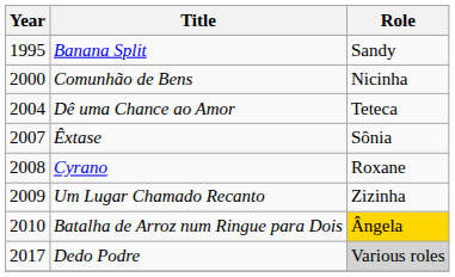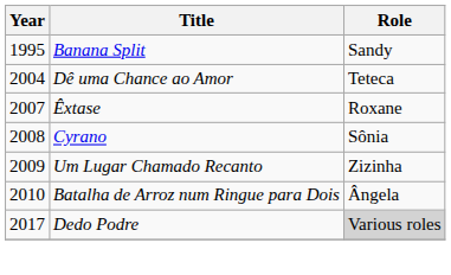 <table class="wikitable" style="font-size: 90%;">
 <tr>
 <th>Year</th>
 <th>Title</th>
 <th>Role</th>
 </tr>
 <tr>
 <td>1995</td>
 <td><em><a href='#'>Banana Split</a></em></td>
 <td>Sandy</td>
 </tr>
 <tr>
-<td>2000</td>
-<td><em>Comunhão de Bens</em></td>
-<td>Nicinha</td>
-</tr>
-<tr>
 <td>2004</td>
 <td><em>Dê uma Chance ao Amor</em></td>
 <td>Teteca</td>
 </tr>
 <tr>
 <td>2007</td>
 <td><em>Êxtase</em></td>
-<td>Sônia</td>
+<td>Roxane</td>
 </tr>
 <tr>
 <td>2008</td>
 <td><em><a href='#'>Cyrano</a></em></td>
-<td>Roxane</td>
+<td>Sônia</td>
 </tr>
 <tr>
 <td>2009</td>
 <td><em>Um Lugar Chamado Recanto</em></td>
 <td>Zizinha</td>
 </tr>
 <tr>
 <td>2010</td>
 <td><em>Batalha de Arroz num Ringue para Dois</em></td>
-<td style="background: gold;">Ângela</td>
+<td>Ângela</td>
 </tr>
 <tr>
 <td>2017</td>
 <td><em>Dedo Podre</em></td>
 <td style="background: lightgrey;">Various roles</td>
 </tr>
 <tr>
 </tr>
 </table>
